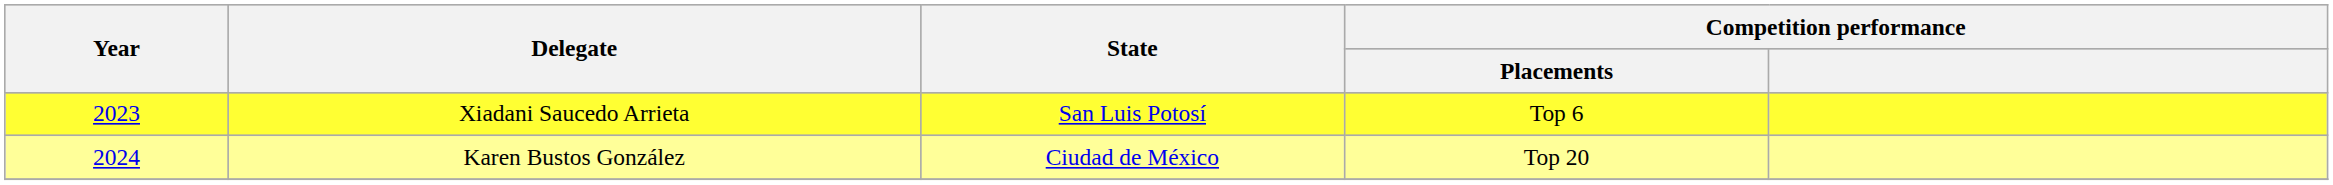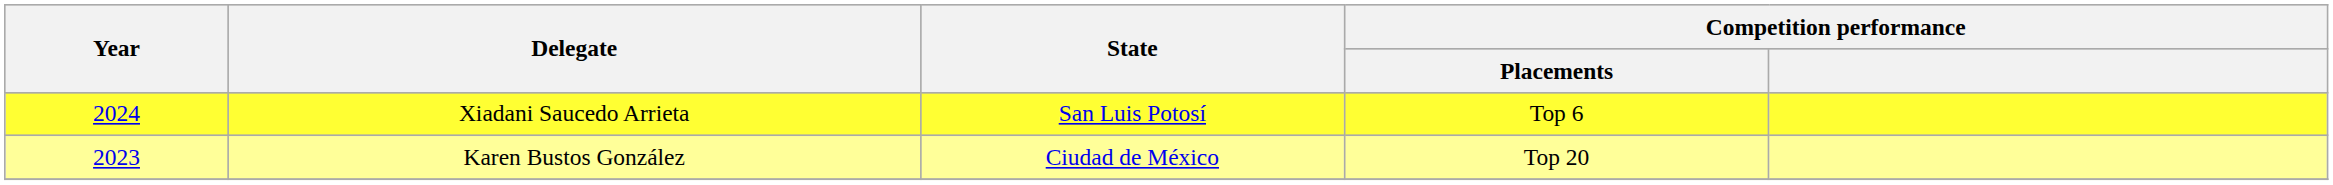 <table class="wikitable" style="text-align:center; line-height:20px; font-size:90%; width:90%;">
 <tr>
 <th rowspan="2"  width=60px>Year</th>
 <th rowspan="2"  width=200px>Delegate</th>
 <th rowspan="2"  width=120px>State</th>
 <th colspan="2"  width=200px>Competition performance</th>
 </tr>
 <tr>
 <th width=120px>Placements</th>
 <th width=160px></th>
 </tr>
 <tr style="background-color:#FFFF33">
-<td><a href='#'>2023</a></td>
+<td><a href='#'>2024</a></td>
 <td>Xiadani Saucedo Arrieta</td>
 <td><a href='#'>San Luis Potosí</a></td>
 <td>Top 6</td>
 <td></td>
 </tr>
 <tr style="background-color:#FFFF99">
-<td><a href='#'>2024</a></td>
+<td><a href='#'>2023</a></td>
 <td>Karen Bustos González</td>
 <td><a href='#'>Ciudad de México</a></td>
 <td>Top 20</td>
 <td></td>
 </tr>
 <tr>
 </tr>
 </table>
